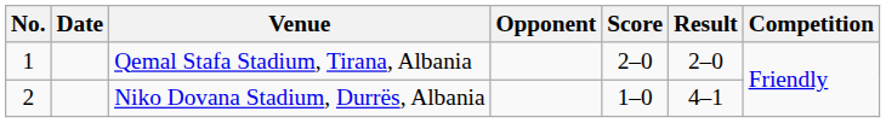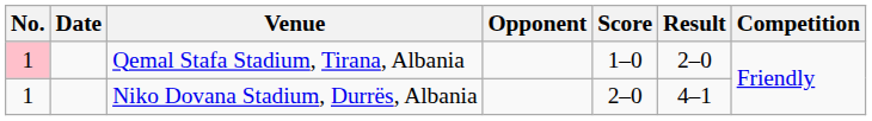 <table class="wikitable sortable">
 <tr>
 <th scope="col">No.</th>
 <th scope="col">Date</th>
 <th scope="col">Venue</th>
 <th scope="col">Opponent</th>
 <th scope="col">Score</th>
 <th scope="col">Result</th>
 <th scope="col">Competition</th>
 </tr>
 <tr>
-<td align="center">1</td>
+<td align="center" style="background: pink;">1</td>
 <td></td>
 <td><a href='#'>Qemal Stafa Stadium</a>, <a href='#'>Tirana</a>, Albania</td>
 <td></td>
-<td align="center">2–0</td>
+<td align="center">1–0</td>
 <td align="center">2–0</td>
 <td rowspan="2"><a href='#'>Friendly</a></td>
 </tr>
 <tr>
-<td align="center">2</td>
+<td align="center">1</td>
 <td></td>
 <td><a href='#'>Niko Dovana Stadium</a>, <a href='#'>Durrës</a>, Albania</td>
 <td></td>
-<td align="center">1–0</td>
+<td align="center">2–0</td>
 <td align="center">4–1</td>
 </tr>
 </table>
